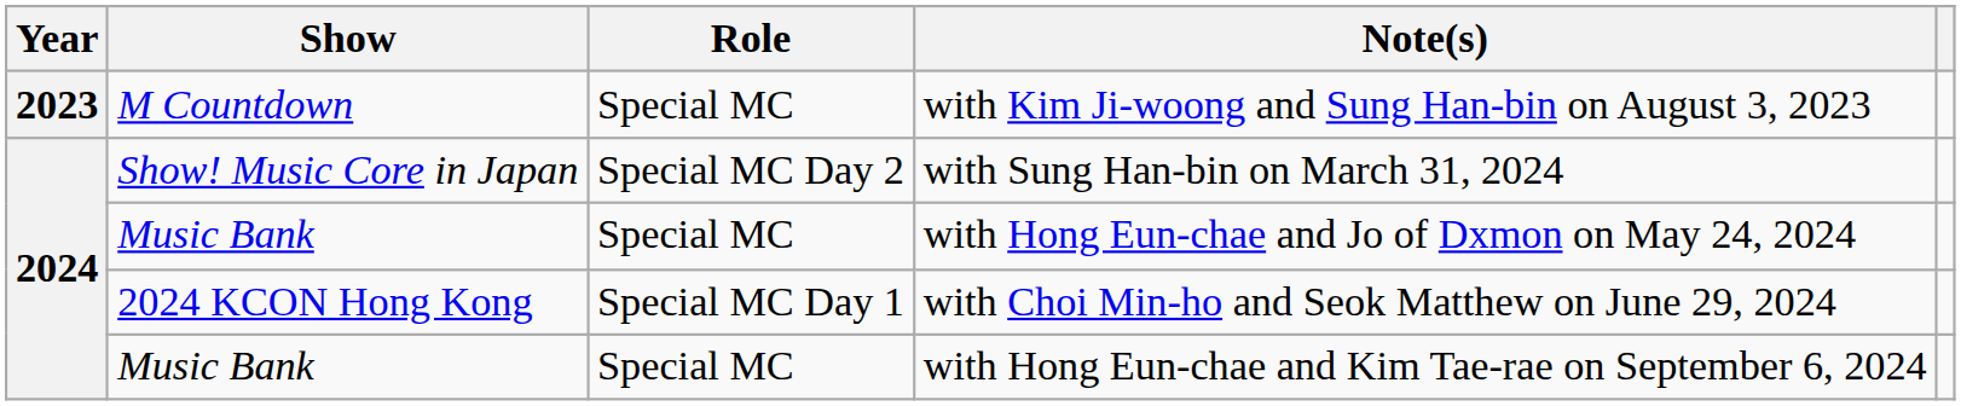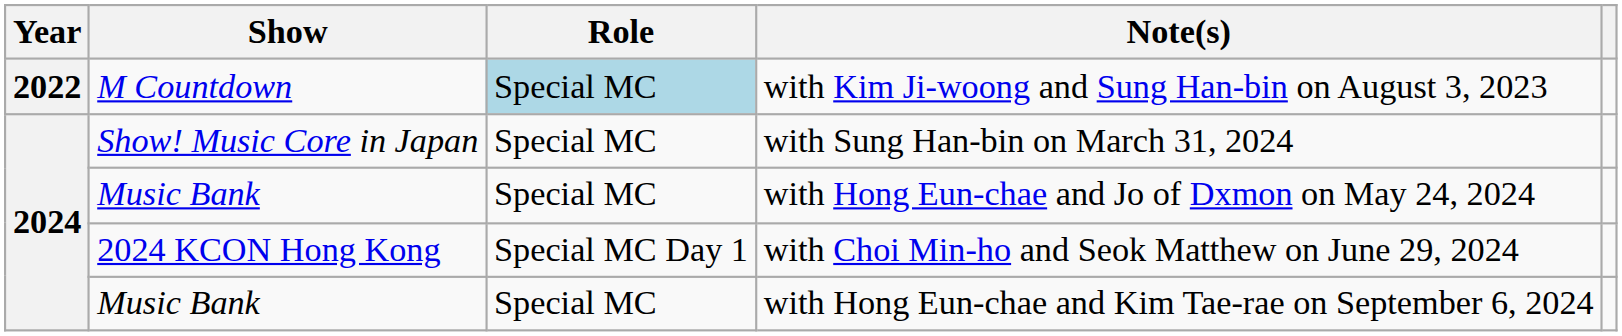 <table class="wikitable plainrowheaders sortable">
 <tr>
 <th scope="col">Year</th>
 <th scope="col">Show</th>
 <th scope="col">Role</th>
 <th scope="col">Note(s)</th>
 <th class="unsortable" scope="col"></th>
 </tr>
 <tr>
-<th scope="row">2023</th>
+<th scope="row">2022</th>
 <td><em><a href='#'>M Countdown</a></em></td>
-<td>Special MC</td>
+<td style="background: lightblue;">Special MC</td>
 <td>with <a href='#'>Kim Ji-woong</a> and <a href='#'>Sung Han-bin</a> on August 3, 2023</td>
 <td style="text-align:center"></td>
 </tr>
 <tr>
 <th scope="row" rowspan="4">2024</th>
 <td><em><a href='#'>Show! Music Core</a> in Japan</em></td>
-<td>Special MC Day 2</td>
+<td>Special MC</td>
 <td>with Sung Han-bin on March 31, 2024</td>
 <td style="text-align:center"></td>
 </tr>
 <tr>
 <td><em><a href='#'>Music Bank</a></em></td>
 <td>Special MC</td>
 <td>with <a href='#'>Hong Eun-chae</a> and Jo of <a href='#'>Dxmon</a> on May 24, 2024</td>
 <td style="text-align:center"></td>
 </tr>
 <tr>
 <td><a href='#'>2024 KCON Hong Kong</a></td>
 <td>Special MC Day 1</td>
 <td>with <a href='#'>Choi Min-ho</a> and Seok Matthew on June 29, 2024</td>
 <td style="text-align:center"></td>
 </tr>
 <tr>
 <td><em>Music Bank</em></td>
 <td>Special MC</td>
 <td>with Hong Eun-chae and Kim Tae-rae on September 6, 2024</td>
 <td style="text-align:center"></td>
 </tr>
 </table>
